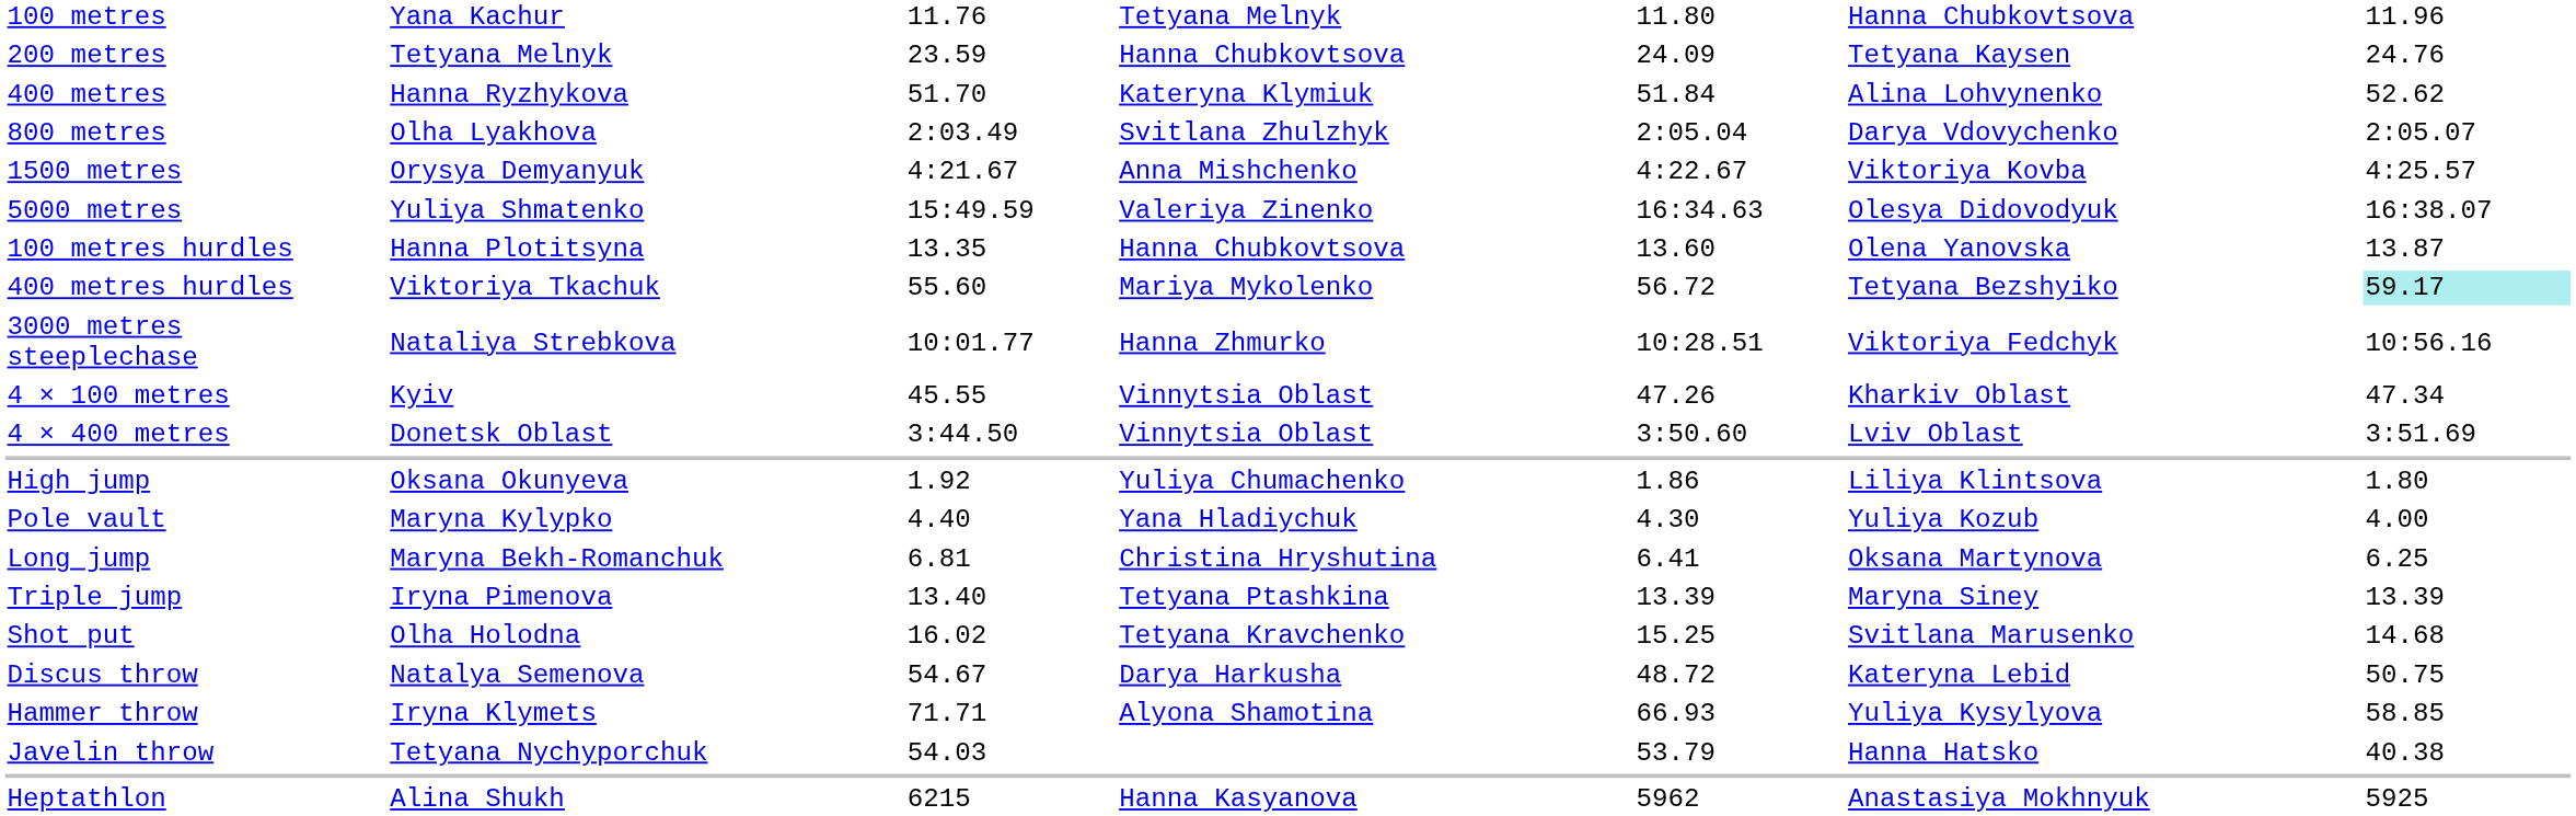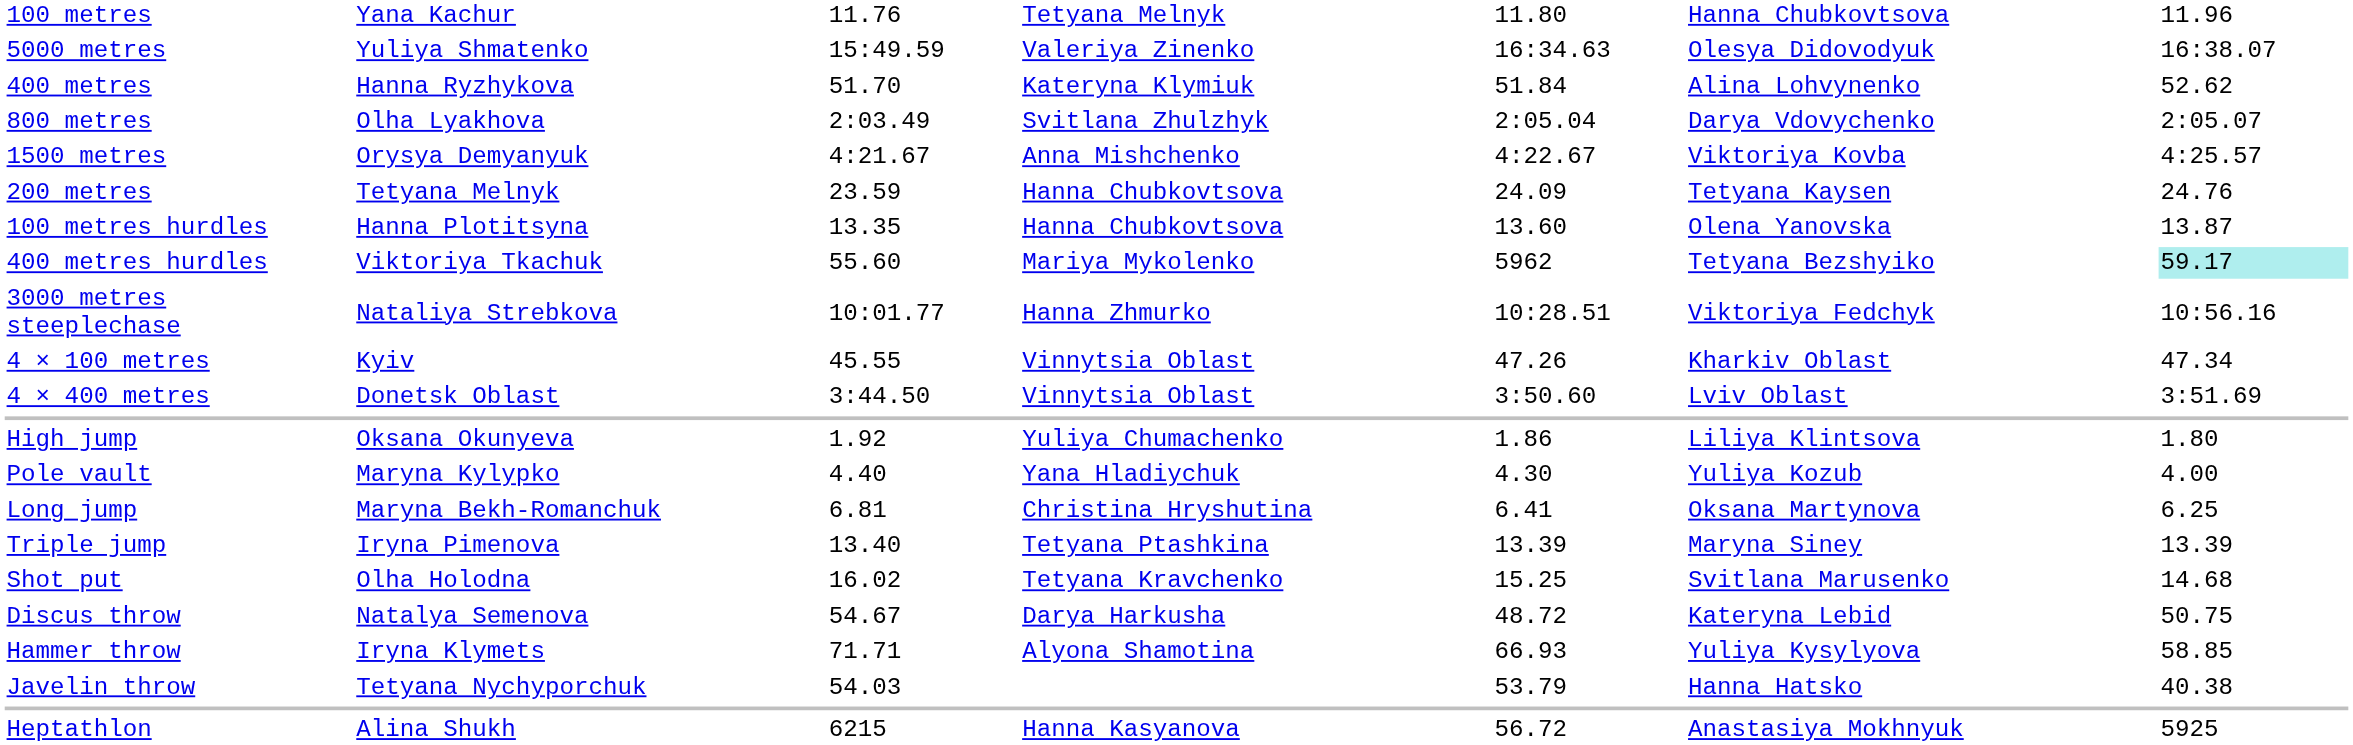 <table>
 <tr>
 <td><a href='#'>100 metres</a></td>
 <td width=250><a href='#'>Yana Kachur</a></td>
 <td width=100>11.76 </td>
 <td width=250><a href='#'>Tetyana Melnyk</a></td>
 <td width=100>11.80 </td>
 <td width=250><a href='#'>Hanna Chubkovtsova</a></td>
 <td width=100>11.96 </td>
 </tr>
 <tr>
-<td><a href='#'>200 metres</a></td>
-<td><a href='#'>Tetyana Melnyk</a></td>
-<td>23.59 </td>
-<td><a href='#'>Hanna Chubkovtsova</a></td>
-<td>24.09</td>
-<td><a href='#'>Tetyana Kaysen</a></td>
-<td>24.76 </td>
+<td><a href='#'>5000 metres</a></td>
+<td><a href='#'>Yuliya Shmatenko</a></td>
+<td>15:49.59 </td>
+<td><a href='#'>Valeriya Zinenko</a></td>
+<td>16:34.63 </td>
+<td><a href='#'>Olesya Didovodyuk</a></td>
+<td>16:38.07 </td>
 </tr>
 <tr>
 <td><a href='#'>400 metres</a></td>
 <td><a href='#'>Hanna Ryzhykova</a></td>
 <td>51.70 </td>
 <td><a href='#'>Kateryna Klymiuk</a></td>
 <td>51.84 </td>
 <td><a href='#'>Alina Lohvynenko</a></td>
 <td>52.62 </td>
 </tr>
 <tr>
 <td><a href='#'>800 metres</a></td>
 <td><a href='#'>Olha Lyakhova</a></td>
 <td>2:03.49</td>
 <td><a href='#'>Svitlana Zhulzhyk</a></td>
 <td>2:05.04</td>
 <td><a href='#'>Darya Vdovychenko</a></td>
 <td>2:05.07 </td>
 </tr>
 <tr>
 <td><a href='#'>1500 metres</a></td>
 <td><a href='#'>Orysya Demyanyuk</a></td>
 <td>4:21.67 </td>
 <td><a href='#'>Anna Mishchenko</a></td>
 <td>4:22.67 </td>
 <td><a href='#'>Viktoriya Kovba</a></td>
 <td>4:25.57 </td>
 </tr>
 <tr>
-<td><a href='#'>5000 metres</a></td>
-<td><a href='#'>Yuliya Shmatenko</a></td>
-<td>15:49.59 </td>
-<td><a href='#'>Valeriya Zinenko</a></td>
-<td>16:34.63 </td>
-<td><a href='#'>Olesya Didovodyuk</a></td>
-<td>16:38.07 </td>
+<td><a href='#'>200 metres</a></td>
+<td><a href='#'>Tetyana Melnyk</a></td>
+<td>23.59 </td>
+<td><a href='#'>Hanna Chubkovtsova</a></td>
+<td>24.09</td>
+<td><a href='#'>Tetyana Kaysen</a></td>
+<td>24.76 </td>
 </tr>
 <tr>
 <td><a href='#'>100 metres hurdles</a></td>
 <td><a href='#'>Hanna Plotitsyna</a></td>
 <td>13.35 </td>
 <td><a href='#'>Hanna Chubkovtsova</a></td>
 <td>13.60</td>
 <td><a href='#'>Olena Yanovska</a></td>
 <td>13.87</td>
 </tr>
 <tr>
 <td><a href='#'>400 metres hurdles</a></td>
 <td><a href='#'>Viktoriya Tkachuk</a></td>
 <td>55.60 </td>
 <td><a href='#'>Mariya Mykolenko</a></td>
-<td>56.72</td>
+<td>5962</td>
 <td><a href='#'>Tetyana Bezshyiko</a></td>
 <td style="background: paleturquoise;">59.17 </td>
 </tr>
 <tr>
 <td><a href='#'>3000 metres steeplechase</a></td>
 <td><a href='#'>Nataliya Strebkova</a></td>
 <td>10:01.77 </td>
 <td><a href='#'>Hanna Zhmurko</a></td>
 <td>10:28.51 </td>
 <td><a href='#'>Viktoriya Fedchyk</a></td>
 <td>10:56.16 </td>
 </tr>
 <tr>
 <td><a href='#'>4 × 100 metres</a></td>
 <td><a href='#'>Kyiv</a><br></td>
 <td>45.55</td>
 <td><a href='#'>Vinnytsia Oblast</a><br></td>
 <td>47.26</td>
 <td><a href='#'>Kharkiv Oblast</a><br></td>
 <td>47.34</td>
 </tr>
 <tr>
 <td><a href='#'>4 × 400 metres</a></td>
 <td><a href='#'>Donetsk Oblast</a><br></td>
 <td>3:44.50</td>
 <td><a href='#'>Vinnytsia Oblast</a><br></td>
 <td>3:50.60</td>
 <td><a href='#'>Lviv Oblast</a><br></td>
 <td>3:51.69</td>
 </tr>
 <tr bgcolor=silver>
 <td colspan=7></td>
 </tr>
 <tr>
 <td><a href='#'>High jump</a></td>
 <td><a href='#'>Oksana Okunyeva</a></td>
 <td>1.92 </td>
 <td><a href='#'>Yuliya Chumachenko</a></td>
 <td>1.86 </td>
 <td><a href='#'>Liliya Klintsova</a></td>
 <td>1.80</td>
 </tr>
 <tr>
 <td><a href='#'>Pole vault</a></td>
 <td><a href='#'>Maryna Kylypko</a></td>
 <td>4.40 </td>
 <td><a href='#'>Yana Hladiychuk</a></td>
 <td>4.30 </td>
 <td><a href='#'>Yuliya Kozub</a></td>
 <td>4.00 </td>
 </tr>
 <tr>
 <td><a href='#'>Long jump</a></td>
 <td><a href='#'>Maryna Bekh-Romanchuk</a></td>
 <td>6.81</td>
 <td><a href='#'>Christina Hryshutina</a></td>
 <td>6.41 </td>
 <td><a href='#'>Oksana Martynova</a></td>
 <td>6.25</td>
 </tr>
 <tr>
 <td><a href='#'>Triple jump</a></td>
 <td><a href='#'>Iryna Pimenova</a></td>
 <td>13.40 </td>
 <td><a href='#'>Tetyana Ptashkina</a></td>
 <td>13.39 </td>
 <td><a href='#'>Maryna Siney</a></td>
 <td>13.39 </td>
 </tr>
 <tr>
 <td><a href='#'>Shot put</a></td>
 <td><a href='#'>Olha Holodna</a></td>
 <td>16.02 </td>
 <td><a href='#'>Tetyana Kravchenko</a></td>
 <td>15.25 </td>
 <td><a href='#'>Svitlana Marusenko</a></td>
 <td>14.68 </td>
 </tr>
 <tr>
 <td><a href='#'>Discus throw</a></td>
 <td><a href='#'>Natalya Semenova</a></td>
 <td>54.67 </td>
 <td><a href='#'>Darya Harkusha</a></td>
 <td>48.72 </td>
 <td><a href='#'>Kateryna Lebid</a></td>
 <td>50.75 </td>
 </tr>
 <tr>
 <td><a href='#'>Hammer throw</a></td>
 <td><a href='#'>Iryna Klymets</a></td>
 <td>71.71</td>
 <td><a href='#'>Alyona Shamotina</a></td>
 <td>66.93</td>
 <td><a href='#'>Yuliya Kysylyova</a></td>
 <td>58.85 </td>
 </tr>
 <tr>
 <td><a href='#'>Javelin throw</a></td>
 <td><a href='#'>Tetyana Nychyporchuk</a></td>
 <td>54.03</td>
 <td></td>
 <td>53.79 </td>
 <td><a href='#'>Hanna Hatsko</a></td>
 <td>40.38</td>
 </tr>
 <tr bgcolor=silver>
 <td colspan=7></td>
 </tr>
 <tr>
 <td><a href='#'>Heptathlon</a></td>
 <td><a href='#'>Alina Shukh</a></td>
 <td>6215</td>
 <td><a href='#'>Hanna Kasyanova</a></td>
-<td>5962</td>
+<td>56.72</td>
 <td><a href='#'>Anastasiya Mokhnyuk</a></td>
 <td>5925</td>
 </tr>
 </table>
